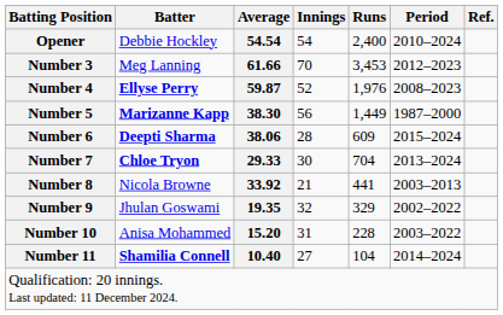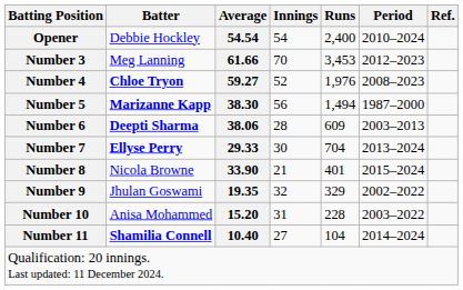 <table class="wikitable defaultcenter col2left">
 <tr>
 <th scope="col">Batting Position</th>
 <th scope="col">Batter</th>
 <th scope="col">Average</th>
 <th scope="col">Innings</th>
 <th scope="col">Runs</th>
 <th scope="col">Period</th>
 <th scope="col">Ref.</th>
 </tr>
 <tr>
 <th scope="row">Opener</th>
 <td> <a href='#'>Debbie Hockley</a></td>
 <th>54.54</th>
 <td>54</td>
 <td>2,400</td>
 <td>2010–2024</td>
 <td></td>
 </tr>
 <tr>
 <th scope="row">Number 3</th>
 <td> <a href='#'>Meg Lanning</a></td>
 <th>61.66</th>
 <td>70</td>
 <td>3,453</td>
 <td>2012–2023</td>
 <td></td>
 </tr>
 <tr>
 <th scope="row">Number 4</th>
-<td> <strong><a href='#'>Ellyse Perry</a></strong></td>
-<th>59.87</th>
+<td> <strong><a href='#'>Chloe Tryon</a></strong></td>
+<th>59.27</th>
 <td>52</td>
 <td>1,976</td>
 <td>2008–2023</td>
 <td></td>
 </tr>
 <tr>
 <th scope="row">Number 5</th>
 <td> <strong><a href='#'>Marizanne Kapp</a></strong></td>
 <th>38.30</th>
 <td>56</td>
-<td>1,449</td>
+<td>1,494</td>
 <td>1987–2000</td>
 <td></td>
 </tr>
 <tr>
 <th scope="row">Number 6</th>
 <td> <strong><a href='#'>Deepti Sharma</a></strong></td>
 <th>38.06</th>
 <td>28</td>
 <td>609</td>
-<td>2015–2024</td>
+<td>2003–2013</td>
 <td></td>
 </tr>
 <tr>
 <th scope="row">Number 7</th>
-<td> <strong><a href='#'>Chloe Tryon</a></strong></td>
+<td> <strong><a href='#'>Ellyse Perry</a></strong></td>
 <th>29.33</th>
 <td>30</td>
 <td>704</td>
 <td>2013–2024</td>
 <td></td>
 </tr>
 <tr>
 <th scope="row">Number 8</th>
 <td> <a href='#'>Nicola Browne</a></td>
-<th>33.92</th>
+<th>33.90</th>
 <td>21</td>
-<td>441</td>
-<td>2003–2013</td>
+<td>401</td>
+<td>2015–2024</td>
 <td></td>
 </tr>
 <tr>
 <th scope="row">Number 9</th>
 <td> <a href='#'>Jhulan Goswami</a></td>
 <th>19.35</th>
 <td>32</td>
 <td>329</td>
 <td>2002–2022</td>
 <td></td>
 </tr>
 <tr>
 <th scope="row">Number 10</th>
 <td> <a href='#'>Anisa Mohammed</a></td>
 <th>15.20</th>
 <td>31</td>
 <td>228</td>
 <td>2003–2022</td>
 <td></td>
 </tr>
 <tr>
 <th scope="row">Number 11</th>
 <td> <strong><a href='#'>Shamilia Connell</a></strong></td>
 <th>10.40</th>
 <td>27</td>
 <td>104</td>
 <td>2014–2024</td>
 <td></td>
 </tr>
 <tr>
 <td scope=row colspan="7" style="text-align:left;">Qualification: 20 innings.<br><small>Last updated: 11 December 2024.</small></td>
 </tr>
 </table>
